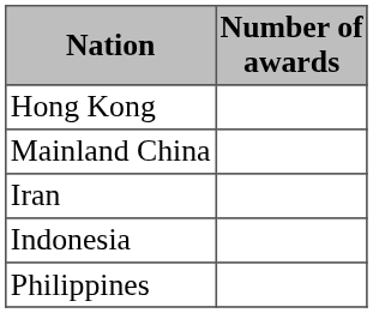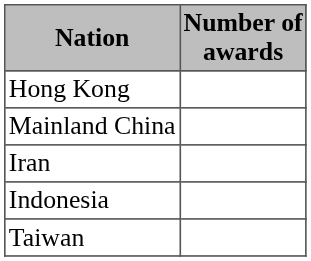 <table cellpadding=2 cellspacing=0 border=1 style="border-collapse:collapse; border: 1px #555 solid; text-align:center">
 <tr bgcolor="#bebebe">
 <th>Nation</th>
 <th>Number of<br>awards</th>
 </tr>
 <tr valign="top">
 <td align="left"> Hong Kong</td>
 <td></td>
 </tr>
 <tr valign="top">
 <td align="left"> Mainland China</td>
 <td></td>
 </tr>
 <tr valign="top">
 <td align="left"> Iran</td>
 <td></td>
 </tr>
 <tr valign="top">
 <td align="left"> Indonesia</td>
 <td></td>
 </tr>
 <tr valign="top">
-<td align="left"> Philippines</td>
+<td align="left"> Taiwan</td>
 <td></td>
 </tr>
 </table>
